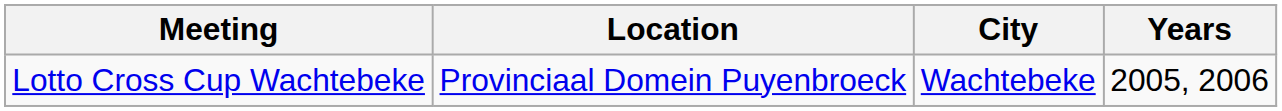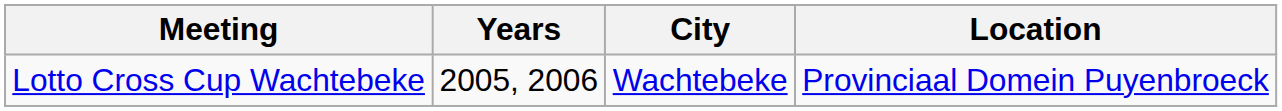 <table class=wikitable>
 <tr>
 <th>Meeting</th>
+<th>Years</th>
+<th>City</th>
 <th>Location</th>
-<th>City</th>
-<th>Years</th>
 </tr>
 <tr>
 <td><a href='#'>Lotto Cross Cup Wachtebeke</a></td>
+<td>2005, 2006</td>
+<td><a href='#'>Wachtebeke</a></td>
 <td><a href='#'>Provinciaal Domein Puyenbroeck</a></td>
-<td><a href='#'>Wachtebeke</a></td>
-<td>2005, 2006</td>
 </tr>
 </table>
